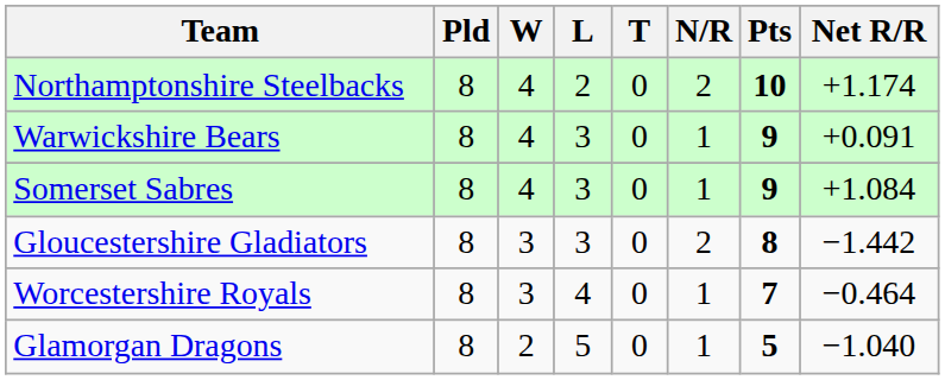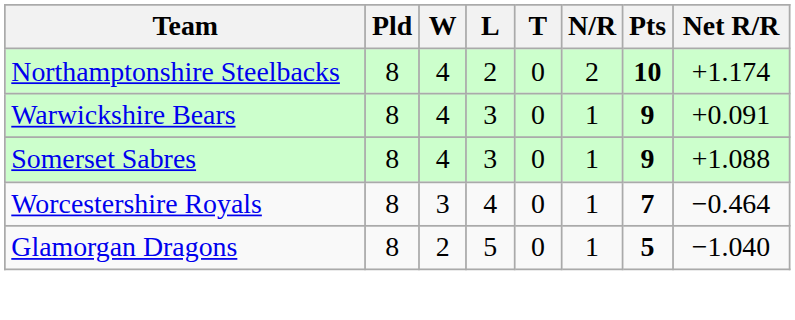 <table class="wikitable" style="text-align: center;">
 <tr>
 <th width=200>Team</th>
 <th width=20>Pld</th>
 <th width=20>W</th>
 <th width=20>L</th>
 <th width=20>T</th>
 <th width=20>N/R</th>
 <th width=20>Pts</th>
 <th width=60>Net R/R</th>
 </tr>
 <tr bgcolor="#ccffcc">
 <td align=left><a href='#'>Northamptonshire Steelbacks</a></td>
 <td>8</td>
 <td>4</td>
 <td>2</td>
 <td>0</td>
 <td>2</td>
 <td><strong>10</strong></td>
 <td>+1.174</td>
 </tr>
 <tr bgcolor="#ccffcc">
 <td align=left><a href='#'>Warwickshire Bears</a></td>
 <td>8</td>
 <td>4</td>
 <td>3</td>
 <td>0</td>
 <td>1</td>
 <td><strong>9</strong></td>
 <td>+0.091</td>
 </tr>
 <tr bgcolor="#ccffcc">
 <td align=left><a href='#'>Somerset Sabres</a></td>
 <td>8</td>
 <td>4</td>
 <td>3</td>
 <td>0</td>
 <td>1</td>
 <td><strong>9</strong></td>
-<td>+1.084</td>
-</tr>
-<tr>
-<td align=left><a href='#'>Gloucestershire Gladiators</a></td>
-<td>8</td>
-<td>3</td>
-<td>3</td>
-<td>0</td>
-<td>2</td>
-<td><strong>8</strong></td>
-<td>−1.442</td>
+<td>+1.088</td>
 </tr>
 <tr>
 <td align=left><a href='#'>Worcestershire Royals</a></td>
 <td>8</td>
 <td>3</td>
 <td>4</td>
 <td>0</td>
 <td>1</td>
 <td><strong>7</strong></td>
 <td>−0.464</td>
 </tr>
 <tr>
 <td align=left><a href='#'>Glamorgan Dragons</a></td>
 <td>8</td>
 <td>2</td>
 <td>5</td>
 <td>0</td>
 <td>1</td>
 <td><strong>5</strong></td>
 <td>−1.040</td>
 </tr>
 </table>
